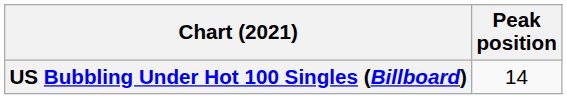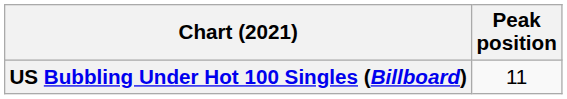 <table class="wikitable sortable plainrowheaders" style="text-align:center">
 <tr>
 <th scope="col">Chart (2021)</th>
 <th scope="col">Peak<br>position</th>
 </tr>
 <tr>
 <th scope="row">US <a href='#'>Bubbling Under Hot 100 Singles</a> (<em><a href='#'>Billboard</a></em>)</th>
-<td>14</td>
+<td>11</td>
 </tr>
 </table>
